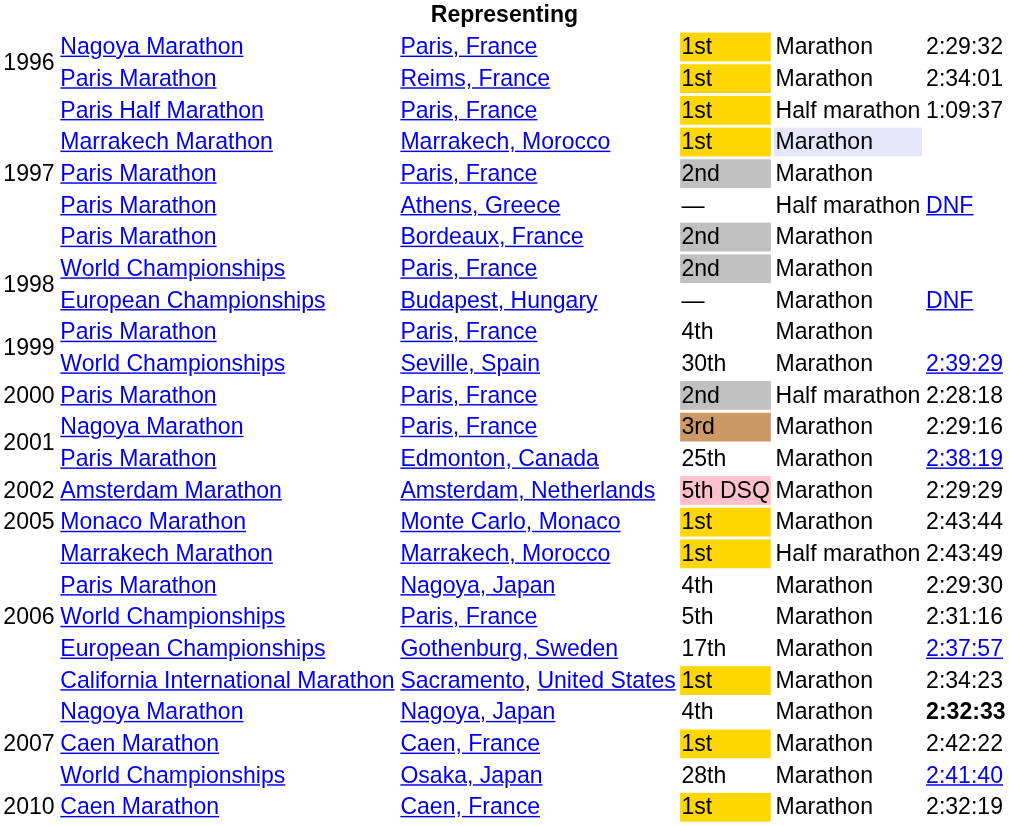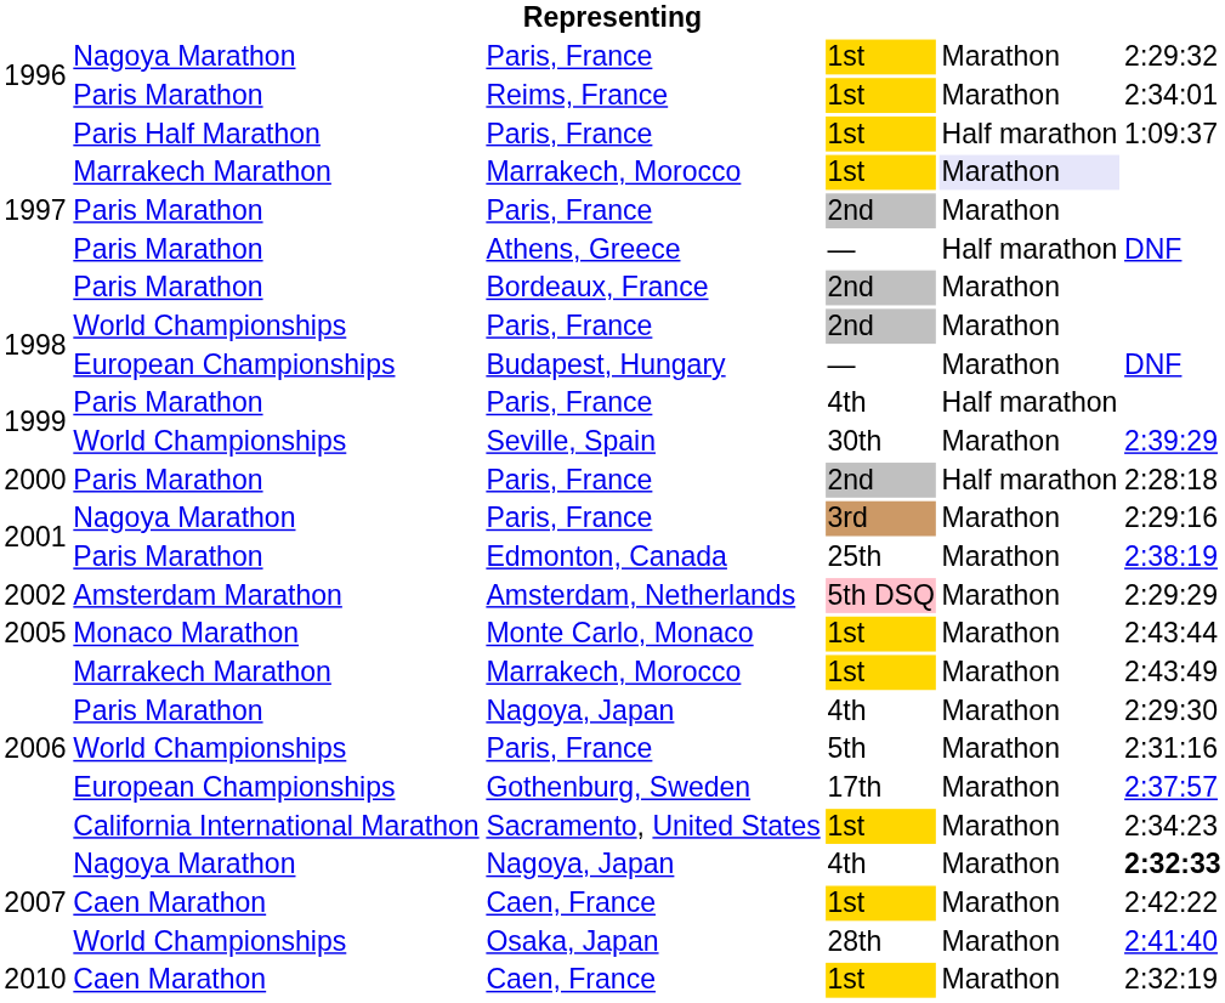 <table>
 <tr>
 <th colspan="6">Representing </th>
 </tr>
 <tr>
 <td rowspan=2>1996</td>
 <td><a href='#'>Nagoya Marathon</a></td>
 <td><a href='#'>Paris, France</a></td>
 <td bgcolor="gold">1st</td>
 <td>Marathon</td>
 <td>2:29:32</td>
 </tr>
 <tr>
 <td><a href='#'>Paris Marathon</a></td>
 <td><a href='#'>Reims, France</a></td>
 <td bgcolor="gold">1st</td>
 <td>Marathon</td>
 <td>2:34:01</td>
 </tr>
 <tr>
 <td rowspan=5>1997</td>
 <td><a href='#'>Paris Half Marathon</a></td>
 <td><a href='#'>Paris, France</a></td>
 <td bgcolor="gold">1st</td>
 <td>Half marathon</td>
 <td>1:09:37</td>
 </tr>
 <tr>
 <td><a href='#'>Marrakech Marathon</a></td>
 <td><a href='#'>Marrakech, Morocco</a></td>
 <td bgcolor="gold">1st</td>
 <td style="background: lavender;">Marathon</td>
 <td></td>
 </tr>
 <tr>
 <td><a href='#'>Paris Marathon</a></td>
 <td><a href='#'>Paris, France</a></td>
 <td bgcolor="silver">2nd</td>
 <td>Marathon</td>
 <td></td>
 </tr>
 <tr>
 <td><a href='#'>Paris Marathon</a></td>
 <td><a href='#'>Athens, Greece</a></td>
 <td>—</td>
 <td>Half marathon</td>
 <td><a href='#'>DNF</a></td>
 </tr>
 <tr>
 <td><a href='#'>Paris Marathon</a></td>
 <td><a href='#'>Bordeaux, France</a></td>
 <td bgcolor="silver">2nd</td>
 <td>Marathon</td>
 <td></td>
 </tr>
 <tr>
 <td rowspan=2>1998</td>
 <td><a href='#'>World Championships</a></td>
 <td><a href='#'>Paris, France</a></td>
 <td bgcolor="silver">2nd</td>
 <td>Marathon</td>
 <td></td>
 </tr>
 <tr>
 <td><a href='#'>European Championships</a></td>
 <td><a href='#'>Budapest, Hungary</a></td>
 <td>—</td>
 <td>Marathon</td>
 <td><a href='#'>DNF</a></td>
 </tr>
 <tr>
 <td rowspan=2>1999</td>
 <td><a href='#'>Paris Marathon</a></td>
 <td><a href='#'>Paris, France</a></td>
 <td>4th</td>
-<td>Marathon</td>
+<td>Half marathon</td>
 <td></td>
 </tr>
 <tr>
 <td><a href='#'>World Championships</a></td>
 <td><a href='#'>Seville, Spain</a></td>
 <td>30th</td>
 <td>Marathon</td>
 <td><a href='#'>2:39:29</a></td>
 </tr>
 <tr>
 <td>2000</td>
 <td><a href='#'>Paris Marathon</a></td>
 <td><a href='#'>Paris, France</a></td>
 <td bgcolor="silver">2nd</td>
 <td>Half marathon</td>
 <td>2:28:18</td>
 </tr>
 <tr>
 <td rowspan=2>2001</td>
 <td><a href='#'>Nagoya Marathon</a></td>
 <td><a href='#'>Paris, France</a></td>
 <td bgcolor="cc9966">3rd</td>
 <td>Marathon</td>
 <td>2:29:16</td>
 </tr>
 <tr>
 <td><a href='#'>Paris Marathon</a></td>
 <td><a href='#'>Edmonton, Canada</a></td>
 <td>25th</td>
 <td>Marathon</td>
 <td><a href='#'>2:38:19</a></td>
 </tr>
 <tr>
 <td>2002</td>
 <td><a href='#'>Amsterdam Marathon</a></td>
 <td><a href='#'>Amsterdam, Netherlands</a></td>
 <td bgcolor="pink">5th DSQ</td>
 <td>Marathon</td>
 <td>2:29:29</td>
 </tr>
 <tr>
 <td>2005</td>
 <td><a href='#'>Monaco Marathon</a></td>
 <td><a href='#'>Monte Carlo, Monaco</a></td>
 <td bgcolor="gold">1st</td>
 <td>Marathon</td>
 <td>2:43:44</td>
 </tr>
 <tr>
 <td rowspan=5>2006</td>
 <td><a href='#'>Marrakech Marathon</a></td>
 <td><a href='#'>Marrakech, Morocco</a></td>
 <td bgcolor="gold">1st</td>
-<td>Half marathon</td>
+<td>Marathon</td>
 <td>2:43:49</td>
 </tr>
 <tr>
 <td><a href='#'>Paris Marathon</a></td>
 <td><a href='#'>Nagoya, Japan</a></td>
 <td>4th</td>
 <td>Marathon</td>
 <td>2:29:30</td>
 </tr>
 <tr>
 <td><a href='#'>World Championships</a></td>
 <td><a href='#'>Paris, France</a></td>
 <td>5th</td>
 <td>Marathon</td>
 <td>2:31:16</td>
 </tr>
 <tr>
 <td><a href='#'>European Championships</a></td>
 <td><a href='#'>Gothenburg, Sweden</a></td>
 <td>17th</td>
 <td>Marathon</td>
 <td><a href='#'>2:37:57</a></td>
 </tr>
 <tr>
 <td><a href='#'>California International Marathon</a></td>
 <td><a href='#'>Sacramento</a>, <a href='#'>United States</a></td>
 <td bgcolor="gold">1st</td>
 <td>Marathon</td>
 <td>2:34:23</td>
 </tr>
 <tr>
 <td rowspan=3>2007</td>
 <td><a href='#'>Nagoya Marathon</a></td>
 <td><a href='#'>Nagoya, Japan</a></td>
 <td>4th</td>
 <td>Marathon</td>
 <td><strong>2:32:33</strong></td>
 </tr>
 <tr>
 <td><a href='#'>Caen Marathon</a></td>
 <td><a href='#'>Caen, France</a></td>
 <td bgcolor="gold">1st</td>
 <td>Marathon</td>
 <td>2:42:22</td>
 </tr>
 <tr>
 <td><a href='#'>World Championships</a></td>
 <td><a href='#'>Osaka, Japan</a></td>
 <td>28th</td>
 <td>Marathon</td>
 <td><a href='#'>2:41:40</a></td>
 </tr>
 <tr>
 <td>2010</td>
 <td><a href='#'>Caen Marathon</a></td>
 <td><a href='#'>Caen, France</a></td>
 <td bgcolor="gold">1st</td>
 <td>Marathon</td>
 <td>2:32:19</td>
 </tr>
 </table>
